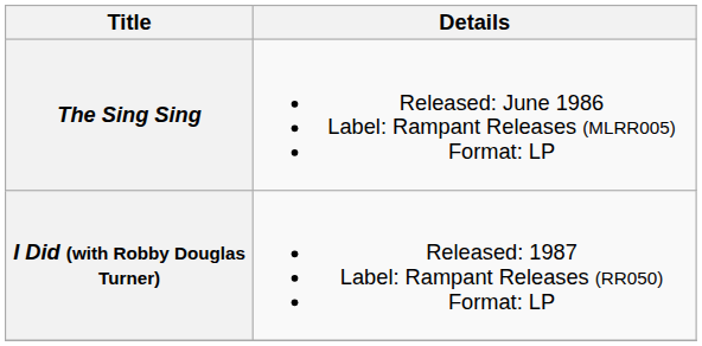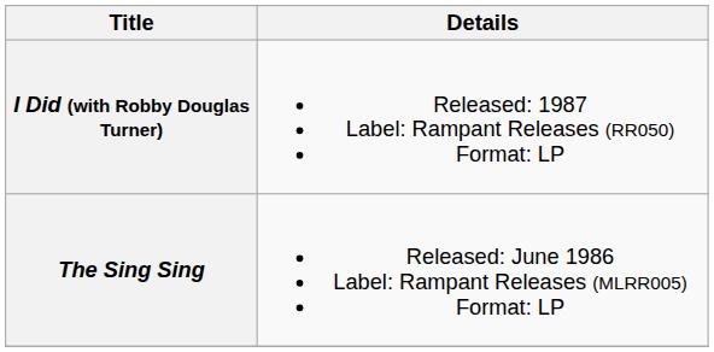 <table class="wikitable plainrowheaders" style="text-align:center;" border="1">
 <tr>
 <th scope="col" style="width:11em;">Title</th>
 <th scope="col" style="width:20em;">Details</th>
 </tr>
 <tr>
+<th scope="row"><em>I Did</em> <small>(with Robby Douglas Turner)</small></th>
+<td><br><ul><li>Released: 1987</li><li>Label: Rampant Releases <small>(RR050)</small></li><li>Format: LP</li></ul></td>
+</tr>
+<tr>
 <th scope="row"><em>The Sing Sing</em></th>
 <td><br><ul><li>Released: June 1986</li><li>Label: Rampant Releases <small>(MLRR005)</small></li><li>Format: LP</li></ul></td>
 </tr>
 <tr>
-<th scope="row"><em>I Did</em> <small>(with Robby Douglas Turner)</small></th>
-<td><br><ul><li>Released: 1987</li><li>Label: Rampant Releases <small>(RR050)</small></li><li>Format: LP</li></ul></td>
-</tr>
-<tr>
 </tr>
 </table>
